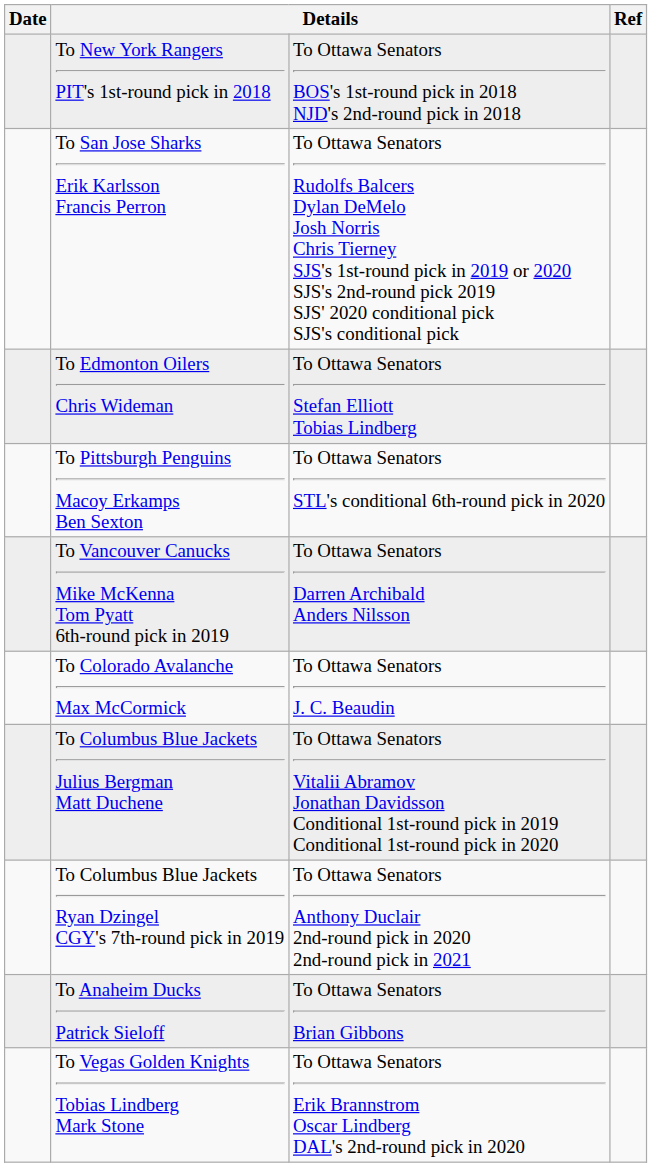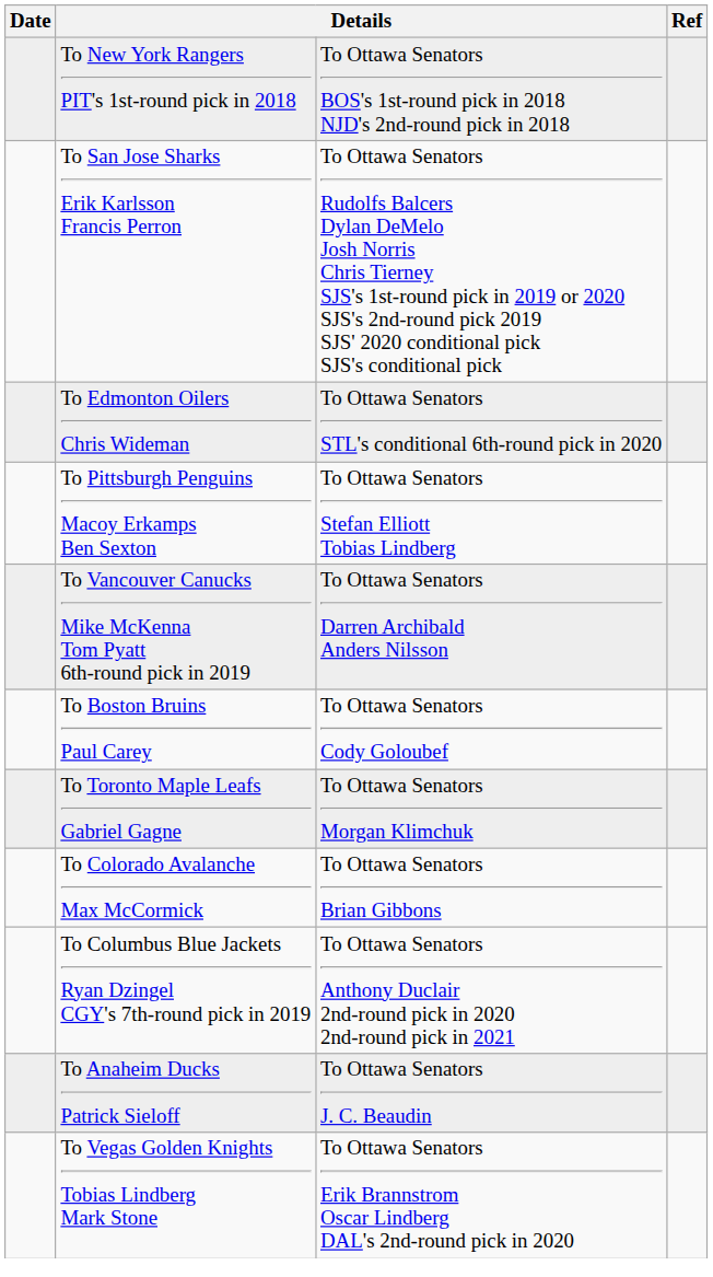 <table class="wikitable">
 <tr>
 <th>Date</th>
 <th colspan="2">Details</th>
 <th>Ref</th>
 </tr>
 <tr style="background:#eee;">
 <td></td>
 <td valign="top">To <a href='#'>New York Rangers</a><hr><a href='#'>PIT</a>'s 1st-round pick in <a href='#'>2018</a></td>
 <td valign="top">To Ottawa Senators<hr><a href='#'>BOS</a>'s 1st-round pick in 2018<br><a href='#'>NJD</a>'s 2nd-round pick in 2018</td>
 <td></td>
 </tr>
 <tr>
 <td></td>
 <td valign="top">To <a href='#'>San Jose Sharks</a><hr><a href='#'>Erik Karlsson</a><br><a href='#'>Francis Perron</a></td>
 <td valign="top">To Ottawa Senators<hr><a href='#'>Rudolfs Balcers</a><br><a href='#'>Dylan DeMelo</a><br><a href='#'>Josh Norris</a><br><a href='#'>Chris Tierney</a><br><a href='#'>SJS</a>'s 1st-round pick in <a href='#'>2019</a> or <a href='#'>2020</a><br>SJS's 2nd-round pick 2019<br>SJS' 2020 conditional pick<br>SJS's conditional pick</td>
 <td></td>
 </tr>
 <tr style="background:#eee;">
 <td></td>
 <td valign="top">To <a href='#'>Edmonton Oilers</a><hr><a href='#'>Chris Wideman</a></td>
-<td valign="top">To Ottawa Senators<hr><a href='#'>Stefan Elliott</a><br><a href='#'>Tobias Lindberg</a></td>
+<td valign="top">To Ottawa Senators<hr><a href='#'>STL</a>'s conditional 6th-round pick in 2020</td>
 <td></td>
 </tr>
 <tr>
 <td></td>
 <td valign="top">To <a href='#'>Pittsburgh Penguins</a><hr><a href='#'>Macoy Erkamps</a><br><a href='#'>Ben Sexton</a></td>
-<td valign="top">To Ottawa Senators<hr><a href='#'>STL</a>'s conditional 6th-round pick in 2020</td>
+<td valign="top">To Ottawa Senators<hr><a href='#'>Stefan Elliott</a><br><a href='#'>Tobias Lindberg</a></td>
 <td></td>
 </tr>
 <tr style="background:#eee;">
 <td></td>
 <td valign="top">To <a href='#'>Vancouver Canucks</a><hr><a href='#'>Mike McKenna</a><br><a href='#'>Tom Pyatt</a><br>6th-round pick in 2019</td>
 <td valign="top">To Ottawa Senators<hr><a href='#'>Darren Archibald</a><br><a href='#'>Anders Nilsson</a></td>
 <td></td>
 </tr>
 <tr>
 <td></td>
-<td valign="top">To <a href='#'>Colorado Avalanche</a><hr><a href='#'>Max McCormick</a></td>
-<td valign="top">To Ottawa Senators<hr><a href='#'>J. C. Beaudin</a></td>
+<td valign="top">To <a href='#'>Boston Bruins</a><hr><a href='#'>Paul Carey</a></td>
+<td valign="top">To Ottawa Senators<hr><a href='#'>Cody Goloubef</a></td>
 <td></td>
 </tr>
 <tr style="background:#eee;">
 <td></td>
-<td valign="top">To <a href='#'>Columbus Blue Jackets</a><hr><a href='#'>Julius Bergman</a><br><a href='#'>Matt Duchene</a></td>
-<td valign="top">To Ottawa Senators<hr><a href='#'>Vitalii Abramov</a><br><a href='#'>Jonathan Davidsson</a><br>Conditional 1st-round pick in 2019<br>Conditional 1st-round pick in 2020</td>
+<td valign="top">To <a href='#'>Toronto Maple Leafs</a><hr><a href='#'>Gabriel Gagne</a></td>
+<td valign="top">To Ottawa Senators<hr><a href='#'>Morgan Klimchuk</a></td>
+<td></td>
+</tr>
+<tr>
+<td></td>
+<td valign="top">To <a href='#'>Colorado Avalanche</a><hr><a href='#'>Max McCormick</a></td>
+<td valign="top">To Ottawa Senators<hr><a href='#'>Brian Gibbons</a></td>
 <td></td>
 </tr>
 <tr>
 <td></td>
 <td valign="top">To Columbus Blue Jackets<hr><a href='#'>Ryan Dzingel</a><br><a href='#'>CGY</a>'s 7th-round pick in 2019</td>
 <td valign="top">To Ottawa Senators<hr><a href='#'>Anthony Duclair</a><br>2nd-round pick in 2020<br>2nd-round pick in <a href='#'>2021</a></td>
 <td></td>
 </tr>
 <tr style="background:#eee;">
 <td></td>
 <td valign="top">To <a href='#'>Anaheim Ducks</a><hr><a href='#'>Patrick Sieloff</a></td>
-<td valign="top">To Ottawa Senators<hr><a href='#'>Brian Gibbons</a></td>
+<td valign="top">To Ottawa Senators<hr><a href='#'>J. C. Beaudin</a></td>
 <td></td>
 </tr>
 <tr>
 <td></td>
 <td valign="top">To <a href='#'>Vegas Golden Knights</a><hr><a href='#'>Tobias Lindberg</a><br><a href='#'>Mark Stone</a></td>
 <td valign="top">To Ottawa Senators<hr><a href='#'>Erik Brannstrom</a><br><a href='#'>Oscar Lindberg</a><br><a href='#'>DAL</a>'s 2nd-round pick in 2020</td>
 <td></td>
 </tr>
 </table>
